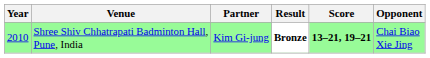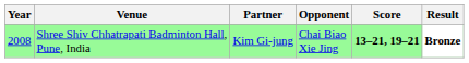 <table class="sortable wikitable" style="font-size: 90%;">
 <tr>
 <th>Year</th>
 <th>Venue</th>
 <th>Partner</th>
+<th>Opponent</th>
+<th>Score</th>
 <th>Result</th>
-<th>Score</th>
-<th>Opponent</th>
 </tr>
 <tr style="background:#98FB98">
-<td align="center"><a href='#'>2010</a></td>
+<td align="center"><a href='#'>2008</a></td>
 <td align="left"><a href='#'>Shree Shiv Chhatrapati Badminton Hall</a>,<br><a href='#'>Pune</a>, India</td>
 <td align="left"> <a href='#'>Kim Gi-jung</a></td>
+<td align="left"> <a href='#'>Chai Biao</a><br> <a href='#'>Xie Jing</a></td>
+<td align="left"><strong>13–21, 19–21</strong></td>
 <td style="text-align:left; background:white"> <strong>Bronze</strong></td>
-<td align="left"><strong>13–21, 19–21</strong></td>
-<td align="left"> <a href='#'>Chai Biao</a><br> <a href='#'>Xie Jing</a></td>
 </tr>
 </table>
